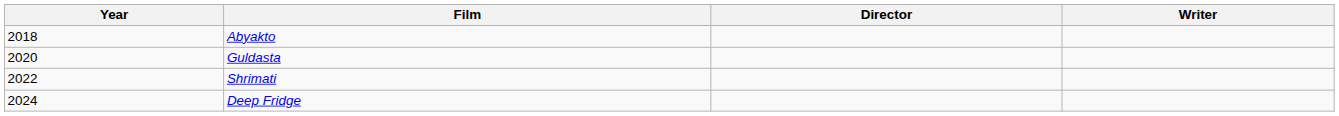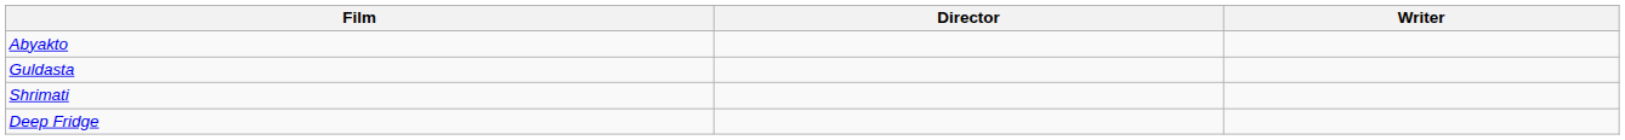 <table class="wikitable sortable" style="width: 100%">
 <tr>
-<th style="text-align:center;"><strong>Year</strong></th>
 <th style="text-align:center;"><strong>Film</strong></th>
 <th style="text-align:center;"><strong>Director</strong></th>
 <th style="text-align:center;"><strong>Writer</strong></th>
 </tr>
 <tr>
-<td>2018</td>
 <td><em><a href='#'>Abyakto</a></em></td>
 <td></td>
 <td></td>
 </tr>
 <tr>
-<td>2020</td>
 <td><em><a href='#'>Guldasta</a></em></td>
 <td></td>
 <td></td>
 </tr>
 <tr>
-<td>2022</td>
 <td><em><a href='#'>Shrimati</a></em></td>
 <td></td>
 <td></td>
 </tr>
 <tr>
-<td>2024</td>
 <td><em><a href='#'>Deep Fridge</a></em></td>
 <td></td>
 <td></td>
 </tr>
 </table>
